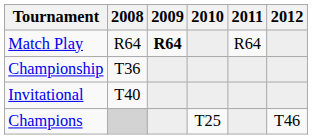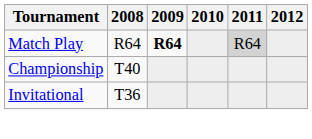 <table class="wikitable" style="text-align:center;">
 <tr>
 <th>Tournament</th>
 <th>2008</th>
 <th>2009</th>
 <th>2010</th>
 <th>2011</th>
 <th>2012</th>
 </tr>
 <tr>
 <td align="left"><a href='#'>Match Play</a></td>
 <td>R64</td>
 <td><strong>R64</strong></td>
 <td style="background:#eeeeee;"></td>
-<td>R64</td>
+<td style="background: lightgrey;">R64</td>
 <td style="background:#eeeeee;"></td>
 </tr>
 <tr>
 <td align="left"><a href='#'>Championship</a></td>
-<td>T36</td>
+<td>T40</td>
 <td style="background:#eeeeee;"></td>
 <td style="background:#eeeeee;"></td>
 <td style="background:#eeeeee;"></td>
 <td style="background:#eeeeee;"></td>
 </tr>
 <tr>
 <td align="left"><a href='#'>Invitational</a></td>
-<td>T40</td>
+<td>T36</td>
 <td style="background:#eeeeee;"></td>
 <td style="background:#eeeeee;"></td>
 <td style="background:#eeeeee;"></td>
 <td style="background:#eeeeee;"></td>
 </tr>
-<tr>
-<td align="left"><a href='#'>Champions</a></td>
-<td style="background:#D3D3D3;"></td>
-<td style="background:#eeeeee;"></td>
-<td>T25</td>
-<td style="background:#eeeeee;"></td>
-<td>T46</td>
-</tr>
 </table>
